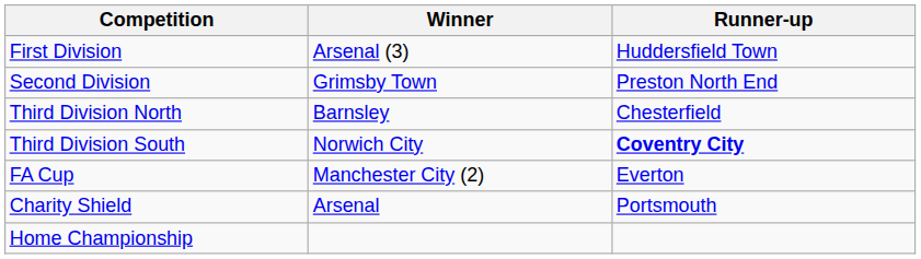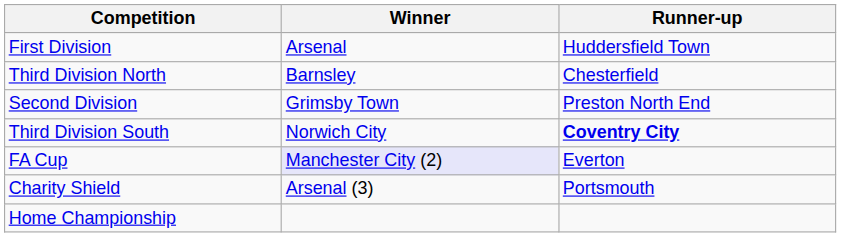 <table class="wikitable">
 <tr>
 <th style="width:15em">Competition</th>
 <th style="width:15em">Winner</th>
 <th style="width:15em">Runner-up</th>
 </tr>
 <tr>
 <td><a href='#'>First Division</a></td>
-<td><a href='#'>Arsenal</a> (3)</td>
+<td><a href='#'>Arsenal</a></td>
 <td><a href='#'>Huddersfield Town</a></td>
+</tr>
+<tr>
+<td><a href='#'>Third Division North</a></td>
+<td><a href='#'>Barnsley</a></td>
+<td><a href='#'>Chesterfield</a></td>
 </tr>
 <tr>
 <td><a href='#'>Second Division</a></td>
 <td><a href='#'>Grimsby Town</a></td>
 <td><a href='#'>Preston North End</a></td>
-</tr>
-<tr>
-<td><a href='#'>Third Division North</a></td>
-<td><a href='#'>Barnsley</a></td>
-<td><a href='#'>Chesterfield</a></td>
 </tr>
 <tr>
 <td><a href='#'>Third Division South</a></td>
 <td><a href='#'>Norwich City</a></td>
 <td><strong><a href='#'>Coventry City</a></strong></td>
 </tr>
 <tr>
 <td><a href='#'>FA Cup</a></td>
-<td><a href='#'>Manchester City</a> (2)</td>
+<td style="background: lavender;"><a href='#'>Manchester City</a> (2)</td>
 <td><a href='#'>Everton</a></td>
 </tr>
 <tr>
 <td><a href='#'>Charity Shield</a></td>
-<td><a href='#'>Arsenal</a></td>
+<td><a href='#'>Arsenal</a> (3)</td>
 <td><a href='#'>Portsmouth</a></td>
 </tr>
 <tr>
 <td><a href='#'>Home Championship</a></td>
 <td></td>
 <td></td>
 </tr>
 </table>
